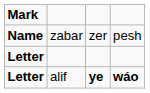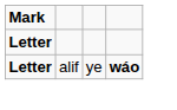 <table class="wikitable">
 <tr>
 <td><strong>Mark</strong></td>
 <td></td>
 <td></td>
 <td></td>
-</tr>
-<tr>
-<td><strong>Name</strong></td>
-<td>zabar</td>
-<td>zer</td>
-<td>pesh</td>
 </tr>
 <tr>
 <td><strong>Letter</strong></td>
 <td></td>
 <td></td>
 <td></td>
 </tr>
 <tr>
 <td><strong>Letter</strong></td>
 <td>alif</td>
-<td><strong>ye</strong></td>
+<td>ye</td>
 <td><strong>wáo</strong></td>
 </tr>
 </table>
